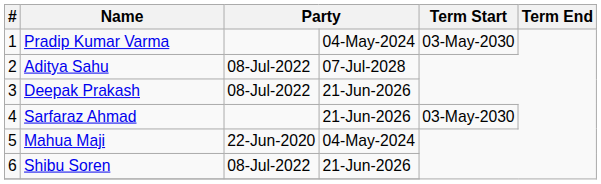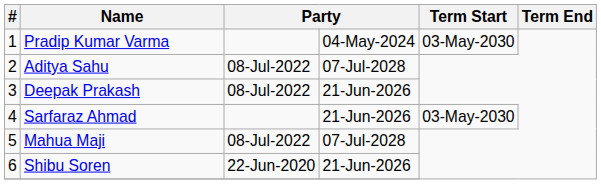 <table class="wikitable sortable">
 <tr>
 <th>#</th>
 <th style="width:200px">Name</th>
 <th colspan="2">Party</th>
 <th>Term Start</th>
 <th>Term End</th>
 </tr>
 <tr>
 <td>1</td>
 <td><a href='#'>Pradip Kumar Varma</a></td>
 <td></td>
 <td>04-May-2024</td>
 <td>03-May-2030</td>
 </tr>
 <tr>
 <td>2</td>
 <td><a href='#'>Aditya Sahu</a></td>
 <td>08-Jul-2022</td>
 <td>07-Jul-2028</td>
 </tr>
 <tr>
 <td>3</td>
 <td><a href='#'>Deepak Prakash</a></td>
 <td>08-Jul-2022</td>
 <td>21-Jun-2026</td>
 </tr>
 <tr>
 <td>4</td>
 <td><a href='#'>Sarfaraz Ahmad</a></td>
 <td></td>
 <td>21-Jun-2026</td>
 <td>03-May-2030</td>
 </tr>
 <tr>
 <td>5</td>
 <td><a href='#'>Mahua Maji</a></td>
-<td>22-Jun-2020</td>
-<td>04-May-2024</td>
+<td>08-Jul-2022</td>
+<td>07-Jul-2028</td>
 </tr>
 <tr>
 <td>6</td>
 <td><a href='#'>Shibu Soren</a></td>
-<td>08-Jul-2022</td>
+<td>22-Jun-2020</td>
 <td>21-Jun-2026</td>
 </tr>
 <tr>
 </tr>
 </table>
